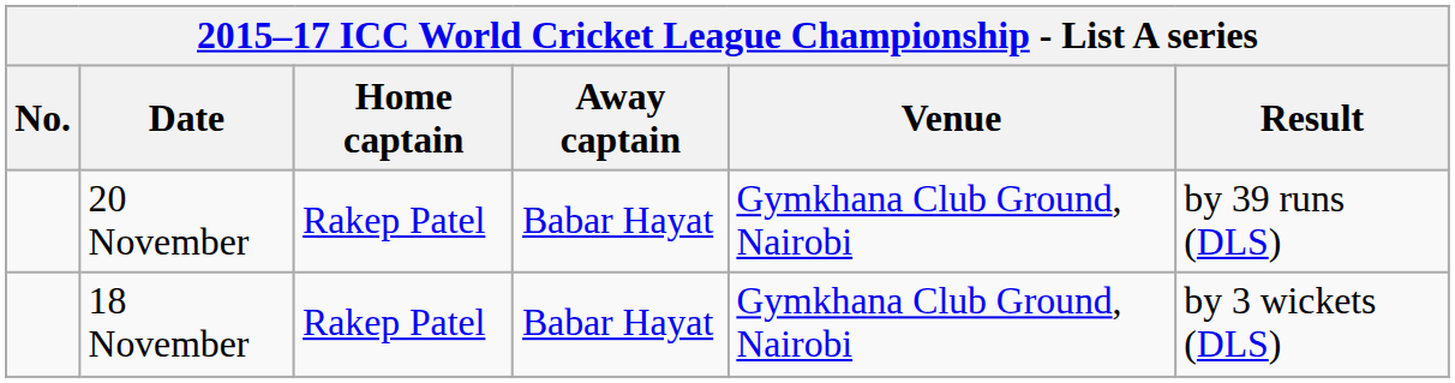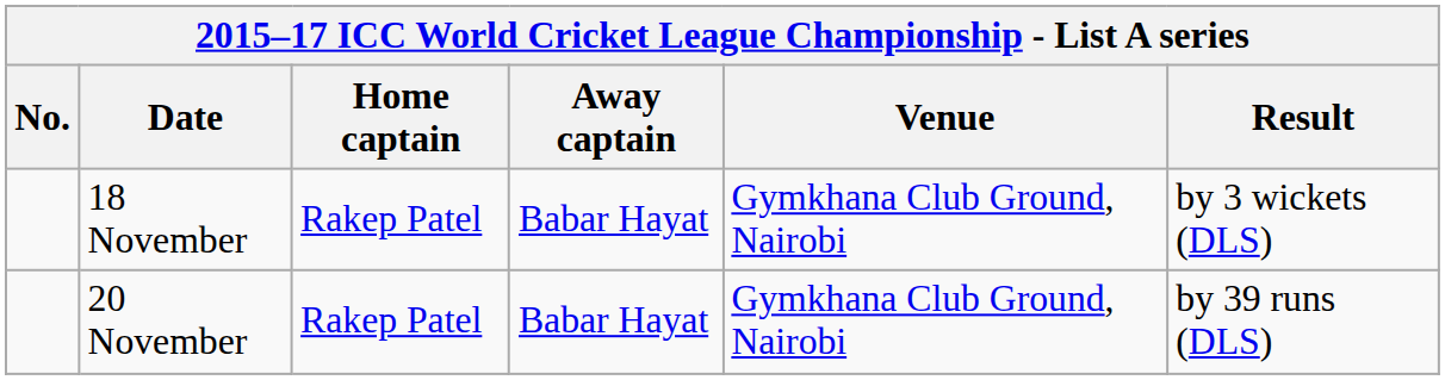 <table class="wikitable">
 <tr>
 <th colspan="6"><a href='#'>2015–17 ICC World Cricket League Championship</a> - List A series</th>
 </tr>
 <tr>
 <th>No.</th>
 <th>Date</th>
 <th>Home captain</th>
 <th>Away captain</th>
 <th>Venue</th>
 <th>Result</th>
 </tr>
 <tr>
 <td></td>
+<td>18 November</td>
+<td><a href='#'>Rakep Patel</a></td>
+<td><a href='#'>Babar Hayat</a></td>
+<td><a href='#'>Gymkhana Club Ground</a>, <a href='#'>Nairobi</a></td>
+<td> by 3 wickets (<a href='#'>DLS</a>)</td>
+</tr>
+<tr>
+<td></td>
 <td>20 November</td>
 <td><a href='#'>Rakep Patel</a></td>
 <td><a href='#'>Babar Hayat</a></td>
 <td><a href='#'>Gymkhana Club Ground</a>, <a href='#'>Nairobi</a></td>
 <td> by 39 runs (<a href='#'>DLS</a>)</td>
 </tr>
-<tr>
-<td></td>
-<td>18 November</td>
-<td><a href='#'>Rakep Patel</a></td>
-<td><a href='#'>Babar Hayat</a></td>
-<td><a href='#'>Gymkhana Club Ground</a>, <a href='#'>Nairobi</a></td>
-<td> by 3 wickets (<a href='#'>DLS</a>)</td>
-</tr>
 </table>
